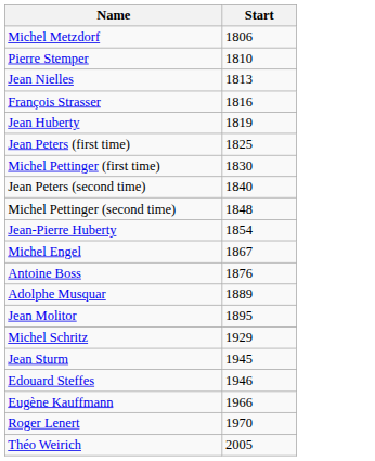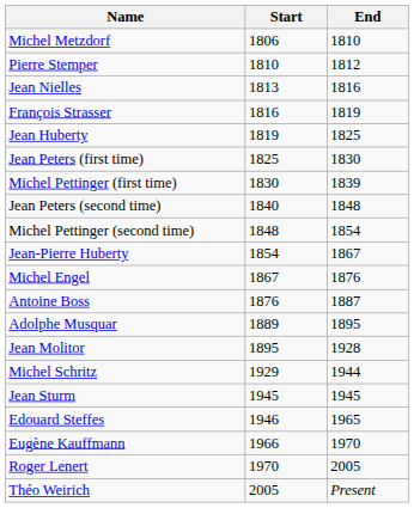 <table class="wikitable">
 <tr>
 <th width=250>Name</th>
 <th width=80>Start</th>
+<th width=80>End</th>
 </tr>
 <tr>
 <td><a href='#'>Michel Metzdorf</a></td>
 <td>1806</td>
+<td>1810</td>
 </tr>
 <tr>
 <td><a href='#'>Pierre Stemper</a></td>
 <td>1810</td>
+<td>1812</td>
 </tr>
 <tr>
 <td><a href='#'>Jean Nielles</a></td>
 <td>1813</td>
+<td>1816</td>
 </tr>
 <tr>
 <td><a href='#'>François Strasser</a></td>
 <td>1816</td>
+<td>1819</td>
 </tr>
 <tr>
 <td><a href='#'>Jean Huberty</a></td>
 <td>1819</td>
+<td>1825</td>
 </tr>
 <tr>
 <td><a href='#'>Jean Peters</a> (first time)</td>
 <td>1825</td>
+<td>1830</td>
 </tr>
 <tr>
 <td><a href='#'>Michel Pettinger</a> (first time)</td>
 <td>1830</td>
+<td>1839</td>
 </tr>
 <tr>
 <td>Jean Peters (second time)</td>
 <td>1840</td>
+<td>1848</td>
 </tr>
 <tr>
 <td>Michel Pettinger (second time)</td>
 <td>1848</td>
+<td>1854</td>
 </tr>
 <tr>
 <td><a href='#'>Jean-Pierre Huberty</a></td>
 <td>1854</td>
+<td>1867</td>
 </tr>
 <tr>
 <td><a href='#'>Michel Engel</a></td>
 <td>1867</td>
+<td>1876</td>
 </tr>
 <tr>
 <td><a href='#'>Antoine Boss</a></td>
 <td>1876</td>
+<td>1887</td>
 </tr>
 <tr>
 <td><a href='#'>Adolphe Musquar</a></td>
 <td>1889</td>
+<td>1895</td>
 </tr>
 <tr>
 <td><a href='#'>Jean Molitor</a></td>
 <td>1895</td>
+<td>1928</td>
 </tr>
 <tr>
 <td><a href='#'>Michel Schritz</a></td>
 <td>1929</td>
+<td>1944</td>
 </tr>
 <tr>
 <td><a href='#'>Jean Sturm</a></td>
+<td>1945</td>
 <td>1945</td>
 </tr>
 <tr>
 <td><a href='#'>Edouard Steffes</a></td>
 <td>1946</td>
+<td>1965</td>
 </tr>
 <tr>
 <td><a href='#'>Eugène Kauffmann</a></td>
 <td>1966</td>
+<td>1970</td>
 </tr>
 <tr>
 <td><a href='#'>Roger Lenert</a></td>
 <td>1970</td>
+<td>2005</td>
 </tr>
 <tr>
 <td><a href='#'>Théo Weirich</a></td>
 <td>2005</td>
+<td><em>Present</em></td>
 </tr>
 </table>
